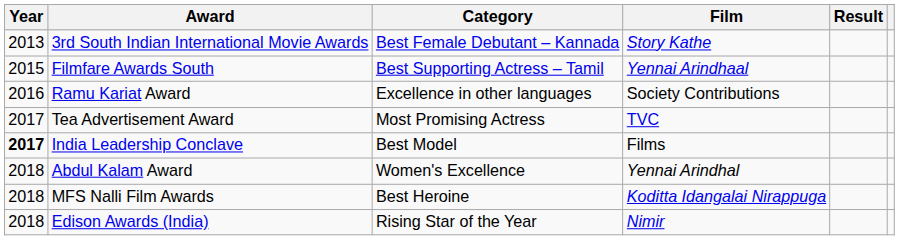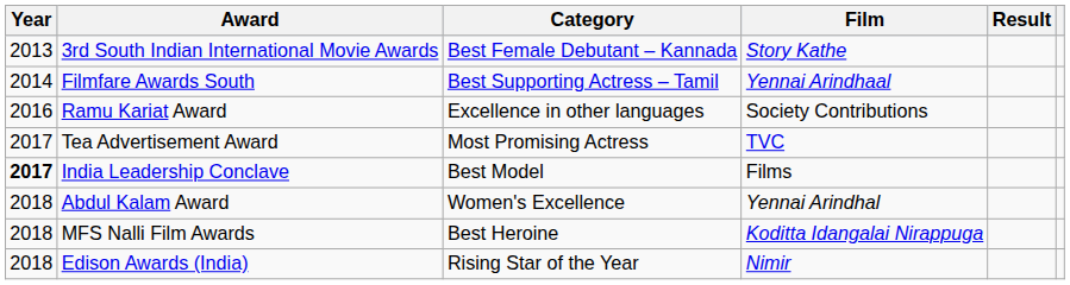 <table class="wikitable sortable">
 <tr style="background:#B0C4DE;">
 <th scope="col">Year</th>
 <th scope="col">Award</th>
 <th scope="col">Category</th>
 <th scope="col">Film</th>
 <th scope="col">Result</th>
 <th scope="col"></th>
 </tr>
 <tr>
 <td>2013</td>
 <td><a href='#'>3rd South Indian International Movie Awards</a></td>
 <td><a href='#'>Best Female Debutant – Kannada</a></td>
 <td><em><a href='#'>Story Kathe</a></em></td>
 <td></td>
 <td></td>
 </tr>
 <tr>
-<td>2015</td>
+<td>2014</td>
 <td><a href='#'>Filmfare Awards South</a></td>
 <td><a href='#'>Best Supporting Actress – Tamil</a></td>
 <td><em><a href='#'>Yennai Arindhaal</a></em></td>
 <td></td>
 <td></td>
 </tr>
 <tr>
 <td>2016</td>
 <td><a href='#'>Ramu Kariat</a> Award</td>
 <td>Excellence in other languages</td>
 <td>Society Contributions</td>
 <td></td>
 <td></td>
 </tr>
 <tr>
 <td>2017</td>
 <td>Tea Advertisement Award</td>
 <td>Most Promising Actress</td>
 <td><a href='#'>TVC</a></td>
 <td></td>
 <td></td>
 </tr>
 <tr>
 <td><strong>2017</strong></td>
 <td><a href='#'>India Leadership Conclave</a></td>
 <td>Best Model</td>
 <td>Films</td>
 <td></td>
 <td></td>
 </tr>
 <tr>
 <td>2018</td>
 <td><a href='#'>Abdul Kalam</a> Award</td>
 <td>Women's Excellence</td>
 <td><em>Yennai Arindhal</em></td>
 <td></td>
 <td></td>
 </tr>
 <tr>
 <td>2018</td>
 <td>MFS Nalli Film Awards</td>
 <td>Best Heroine</td>
 <td><em><a href='#'>Koditta Idangalai Nirappuga</a></em></td>
 <td></td>
 <td></td>
 </tr>
 <tr>
 <td>2018</td>
 <td rowspan="5"><a href='#'>Edison Awards (India)</a></td>
 <td>Rising Star of the Year</td>
 <td><em><a href='#'>Nimir</a></em></td>
 <td></td>
 <td></td>
 </tr>
 </table>
